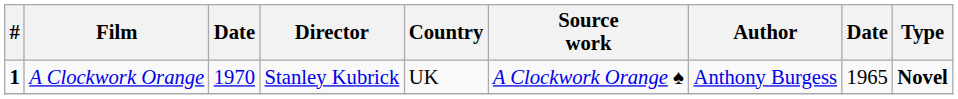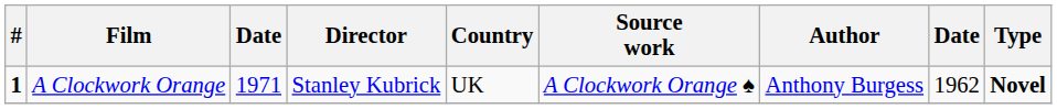 <table class="wikitable">
 <tr>
 <th>#</th>
 <th>Film</th>
 <th>Date</th>
 <th>Director</th>
 <th>Country</th>
 <th>Source<br>work</th>
 <th>Author</th>
 <th>Date</th>
 <th>Type</th>
 </tr>
 <tr>
 <td><strong>1</strong></td>
 <td><em><a href='#'>A Clockwork Orange</a></em></td>
-<td><a href='#'>1970</a></td>
+<td><a href='#'>1971</a></td>
 <td><a href='#'>Stanley Kubrick</a></td>
 <td>UK</td>
 <td><em><a href='#'>A Clockwork Orange</a></em> ♠</td>
 <td><a href='#'>Anthony Burgess</a></td>
-<td>1965</td>
+<td>1962</td>
 <td><strong>Novel</strong></td>
 </tr>
 <tr>
 </tr>
 </table>
